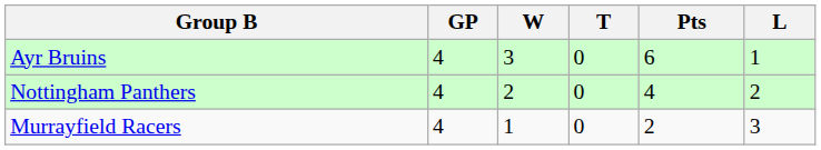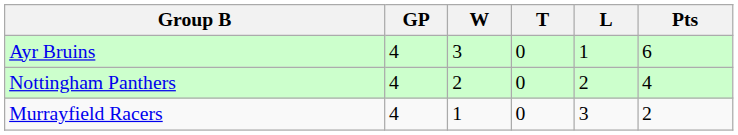 <table class="wikitable">
 <tr>
 <th width="30%">Group B</th>
 <th width="5%">GP</th>
 <th width="5%">W</th>
 <th width="5%">T</th>
+<th width="5%">L</th>
 <th width="7.5%">Pts</th>
-<th width="5%">L</th>
 </tr>
 <tr bgcolor="#CCFFCC">
 <td><a href='#'>Ayr Bruins</a></td>
 <td>4</td>
 <td>3</td>
 <td>0</td>
+<td>1</td>
 <td>6</td>
-<td>1</td>
 </tr>
 <tr bgcolor="#CCFFCC">
 <td><a href='#'>Nottingham Panthers</a></td>
 <td>4</td>
 <td>2</td>
 <td>0</td>
+<td>2</td>
 <td>4</td>
-<td>2</td>
 </tr>
 <tr>
 <td><a href='#'>Murrayfield Racers</a></td>
 <td>4</td>
 <td>1</td>
 <td>0</td>
+<td>3</td>
 <td>2</td>
-<td>3</td>
 </tr>
 </table>
